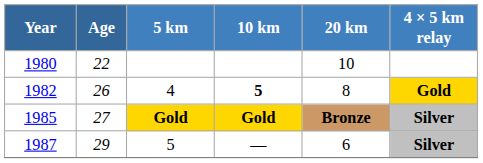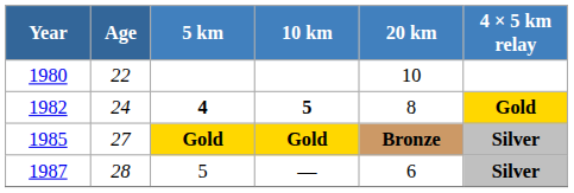 <table class="wikitable" style="font-size:95%; text-align:center; border:grey solid 1px; border-collapse:collapse; background:#ffffff;">
 <tr>
 <th style="background-color:#369; color:white; width:60px;"> Year </th>
 <th style="background-color:#369; color:white; width:40px;"> Age </th>
 <th style="background-color:#4180be; color:white; width:75px;"> 5 km </th>
 <th style="background-color:#4180be; color:white; width:75px;"> 10 km </th>
 <th style="background-color:#4180be; color:white; width:75px;"> 20 km </th>
 <th style="background-color:#4180be; color:white; width:75px;"> 4 × 5 km <br> relay </th>
 </tr>
 <tr>
 <td><a href='#'>1980</a></td>
 <td><em>22</em></td>
 <td></td>
 <td></td>
 <td>10</td>
 <td></td>
 </tr>
 <tr>
 <td><a href='#'>1982</a></td>
-<td><em>26</em></td>
-<td>4</td>
+<td><em>24</em></td>
+<td><strong>4</strong></td>
 <td><strong>5</strong></td>
 <td>8</td>
 <td style="background:gold;"><strong>Gold</strong></td>
 </tr>
 <tr>
 <td><a href='#'>1985</a></td>
 <td><em>27</em></td>
 <td style="background:gold;"><strong>Gold</strong></td>
 <td style="background:gold;"><strong>Gold</strong></td>
 <td bgcolor="cc9966"><strong>Bronze</strong></td>
 <td style="background:silver;"><strong>Silver</strong></td>
 </tr>
 <tr>
 <td><a href='#'>1987</a></td>
-<td><em>29</em></td>
+<td><em>28</em></td>
 <td>5</td>
 <td>—</td>
 <td>6</td>
 <td style="background:silver;"><strong>Silver</strong></td>
 </tr>
 <tr>
 </tr>
 </table>
